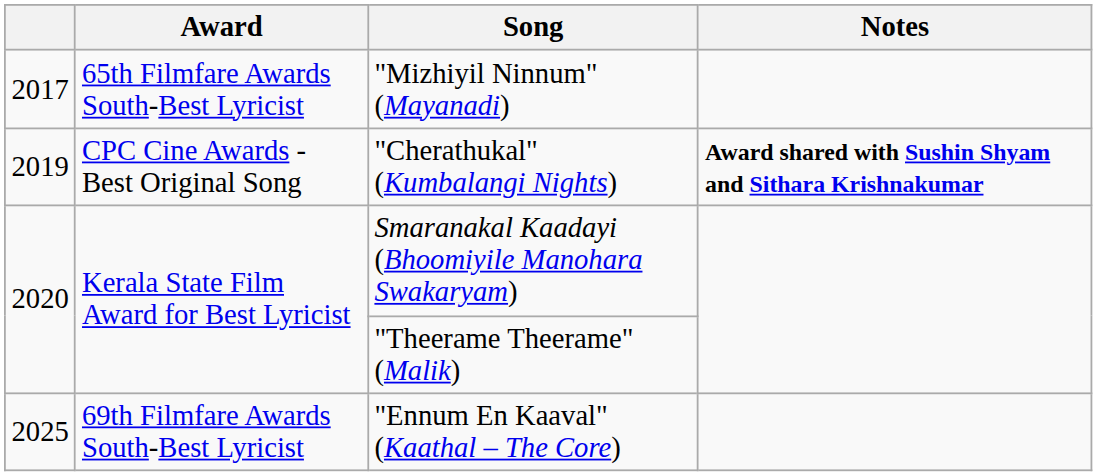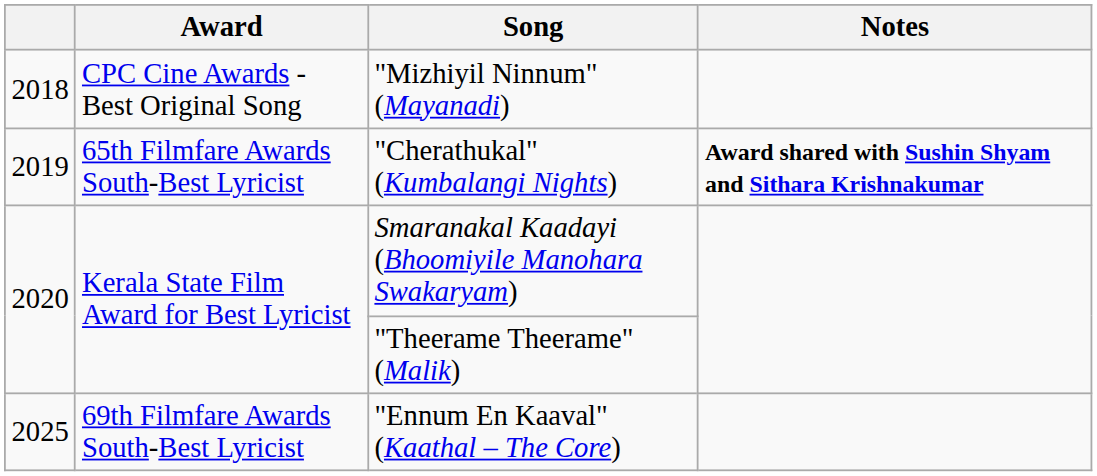 <table class="wikitable">
 <tr>
 <th></th>
 <th>Award</th>
 <th>Song</th>
 <th>Notes</th>
 </tr>
 <tr>
-<td>2017</td>
-<td><a href='#'>65th Filmfare Awards South</a>-<a href='#'>Best Lyricist</a></td>
+<td>2018</td>
+<td><a href='#'>CPC Cine Awards</a> - Best Original Song</td>
 <td>"Mizhiyil Ninnum" (<em><a href='#'>Mayanadi</a></em>)</td>
 <td></td>
 </tr>
 <tr>
 <td>2019</td>
-<td><a href='#'>CPC Cine Awards</a> - Best Original Song</td>
+<td><a href='#'>65th Filmfare Awards South</a>-<a href='#'>Best Lyricist</a></td>
 <td>"Cherathukal" (<em><a href='#'>Kumbalangi Nights</a></em>)</td>
 <td><strong><small>Award shared with <a href='#'>Sushin Shyam</a> and <a href='#'>Sithara Krishnakumar</a></small></strong></td>
 </tr>
 <tr>
 <td rowspan=2>2020</td>
 <td rowspan=2><a href='#'>Kerala State Film Award for Best Lyricist</a></td>
 <td><em>Smaranakal Kaadayi</em><br>(<em><a href='#'>Bhoomiyile Manohara Swakaryam</a></em>)</td>
 <td rowspan=2></td>
 </tr>
 <tr>
 <td>"Theerame Theerame"<br>(<em><a href='#'>Malik</a></em>)</td>
 </tr>
 <tr>
 <td>2025</td>
 <td><a href='#'>69th Filmfare Awards South</a>-<a href='#'>Best Lyricist</a></td>
 <td>"Ennum En Kaaval" (<em><a href='#'>Kaathal – The Core</a></em>)</td>
 <td></td>
 </tr>
 </table>
